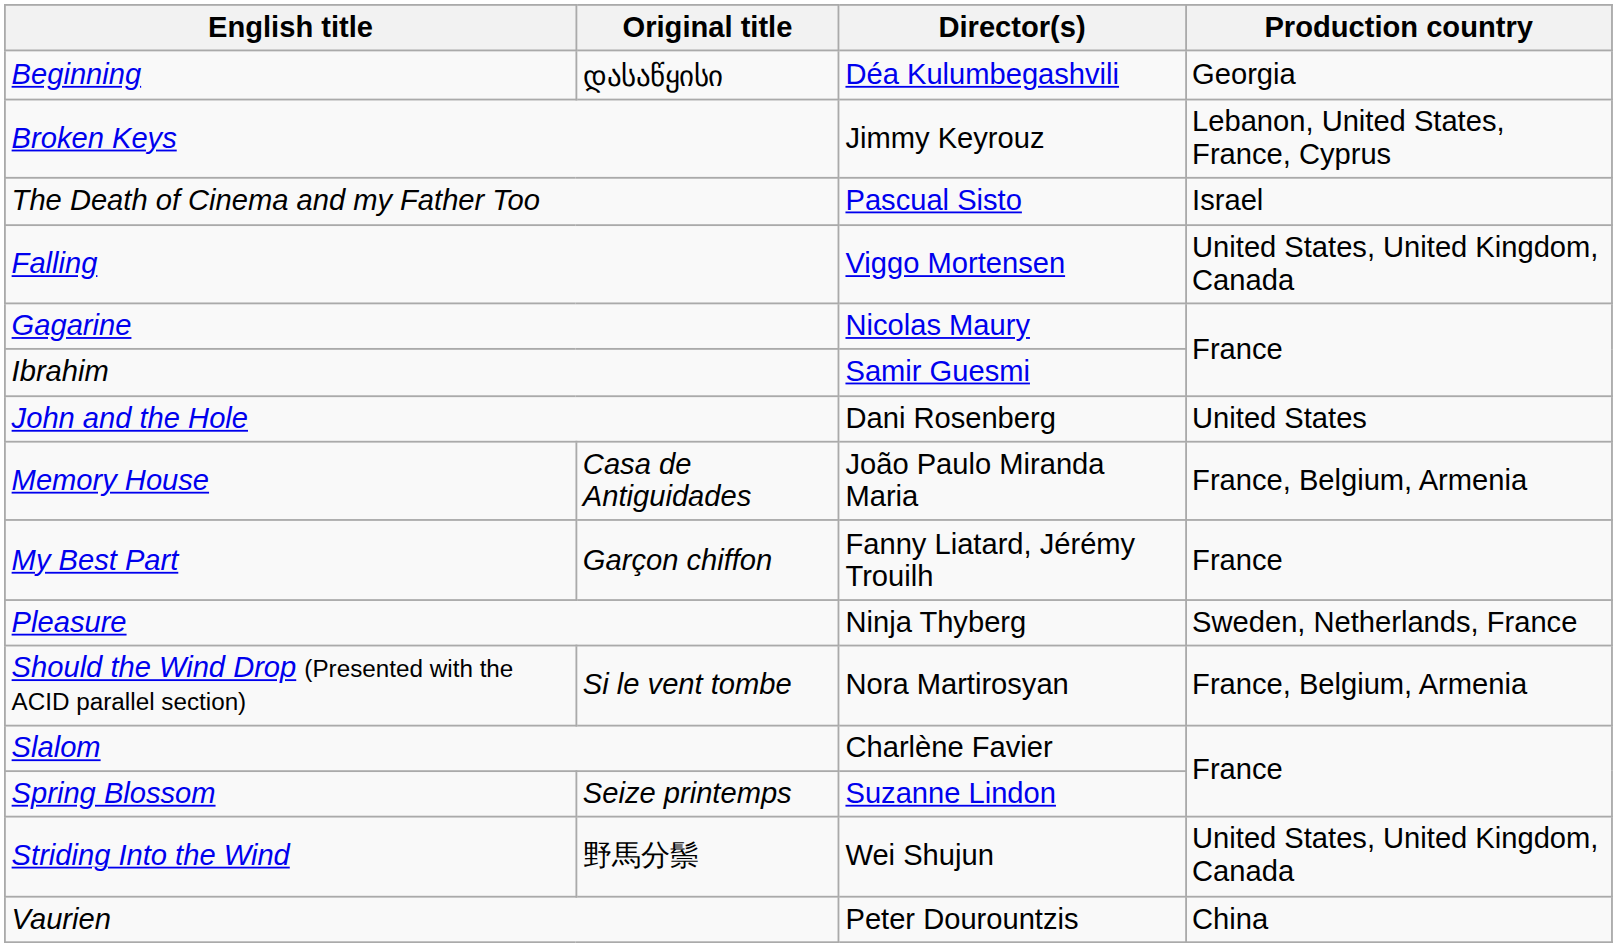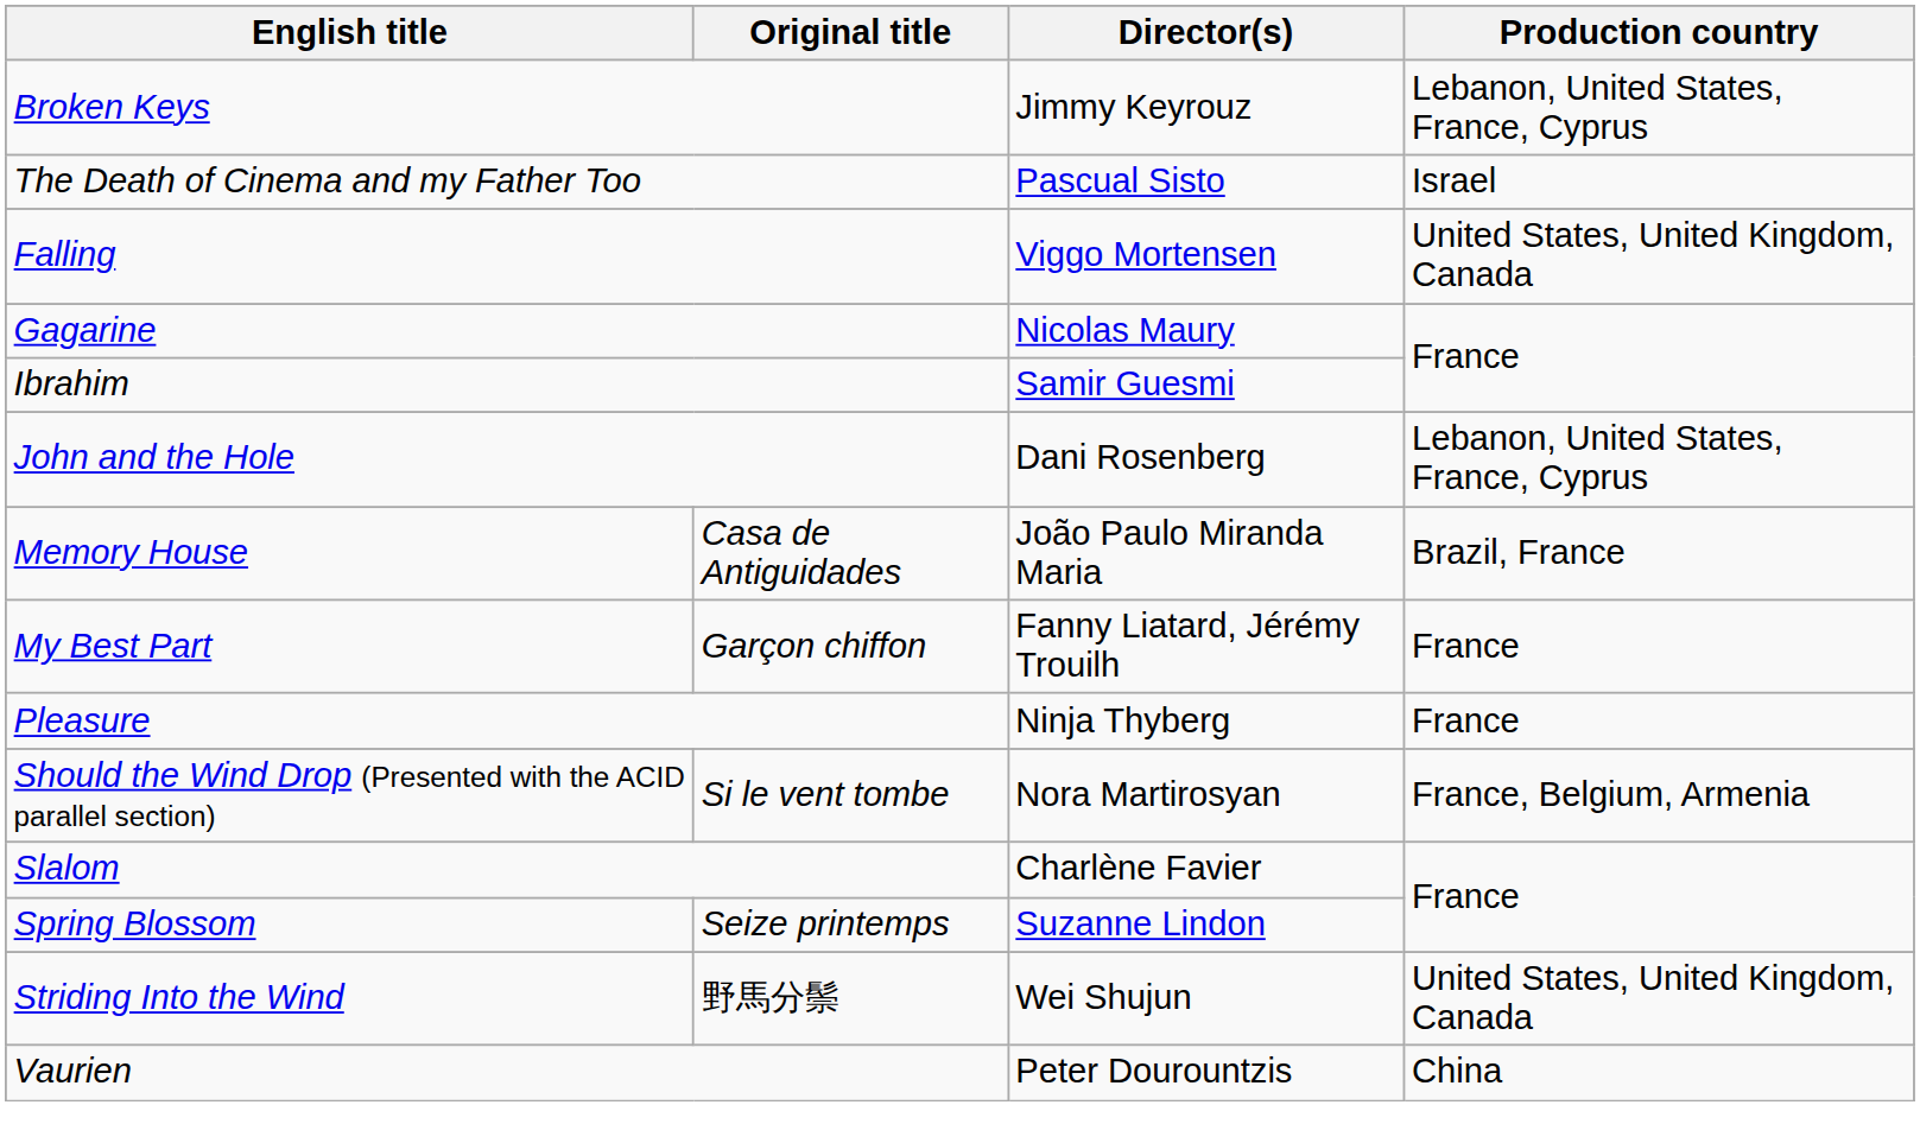 <table class="wikitable" style="width:100%; margin-bottom:4px" cellpadding="5">
 <tr>
 <th scope="col">English title</th>
 <th scope="col">Original title</th>
 <th scope="col">Director(s)</th>
 <th scope="col">Production country</th>
-</tr>
-<tr>
-<td><em><a href='#'>Beginning</a></em></td>
-<td>დასაწყისი</td>
-<td><a href='#'>Déa Kulumbegashvili</a></td>
-<td>Georgia</td>
 </tr>
 <tr>
 <td colspan="2"><em><a href='#'>Broken Keys</a></em></td>
 <td>Jimmy Keyrouz</td>
 <td>Lebanon, United States, France, Cyprus</td>
 </tr>
 <tr>
 <td colspan="2"><em>The Death of Cinema and my Father Too</em></td>
 <td><a href='#'>Pascual Sisto</a></td>
 <td>Israel</td>
 </tr>
 <tr>
 <td colspan=2><em><a href='#'>Falling</a></em></td>
 <td><a href='#'>Viggo Mortensen</a></td>
 <td>United States, United Kingdom, Canada</td>
 </tr>
 <tr>
 <td colspan="2"><em><a href='#'>Gagarine</a></em></td>
 <td><a href='#'>Nicolas Maury</a></td>
 <td rowspan="2">France</td>
 </tr>
 <tr>
 <td colspan="2"><em>Ibrahim</em></td>
 <td><a href='#'>Samir Guesmi</a></td>
 </tr>
 <tr>
 <td colspan="2"><em><a href='#'>John and the Hole</a></em></td>
 <td>Dani Rosenberg</td>
-<td>United States</td>
+<td>Lebanon, United States, France, Cyprus</td>
 </tr>
 <tr>
 <td><em><a href='#'>Memory House</a></em></td>
 <td><em>Casa de Antiguidades</em></td>
 <td>João Paulo Miranda Maria</td>
-<td>France, Belgium, Armenia</td>
+<td>Brazil, France</td>
 </tr>
 <tr>
 <td><em><a href='#'>My Best Part</a></em></td>
 <td><em>Garçon chiffon</em></td>
 <td>Fanny Liatard, Jérémy Trouilh</td>
 <td>France</td>
 </tr>
 <tr>
 <td colspan=2><em><a href='#'>Pleasure</a></em></td>
 <td>Ninja Thyberg</td>
-<td>Sweden, Netherlands, France</td>
+<td>France</td>
 </tr>
 <tr>
 <td><em><a href='#'>Should the Wind Drop</a></em> <small>(Presented with the ACID parallel section)</small></td>
 <td><em>Si le vent tombe</em></td>
 <td>Nora Martirosyan</td>
 <td>France, Belgium, Armenia</td>
 </tr>
 <tr>
 <td colspan="2"><em><a href='#'>Slalom</a></em></td>
 <td>Charlène Favier</td>
 <td rowspan="2">France</td>
 </tr>
 <tr>
 <td><em><a href='#'>Spring Blossom</a></em></td>
 <td><em>Seize printemps</em></td>
 <td><a href='#'>Suzanne Lindon</a></td>
 </tr>
 <tr>
 <td><em><a href='#'>Striding Into the Wind</a></em></td>
 <td>野馬分鬃</td>
 <td>Wei Shujun</td>
 <td>United States, United Kingdom, Canada</td>
 </tr>
 <tr>
 <td colspan="2"><em>Vaurien</em></td>
 <td>Peter Dourountzis</td>
 <td>China</td>
 </tr>
 </table>
